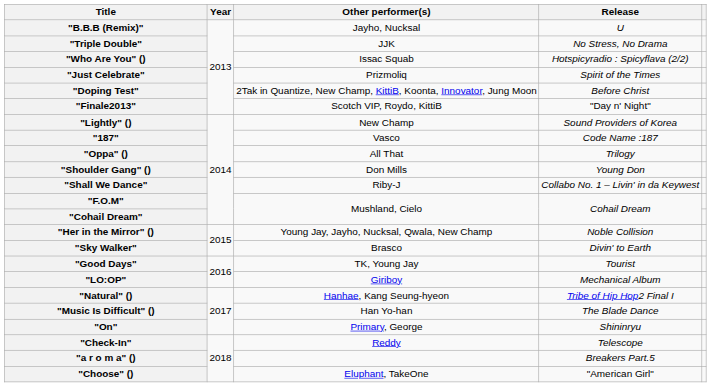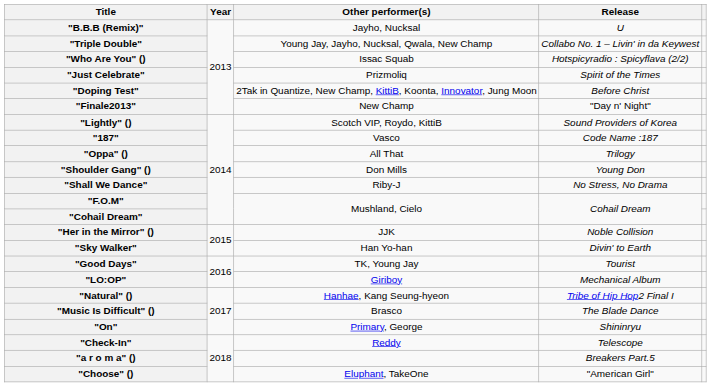 <table class="wikitable plainrowheaders" style="text-align:center;" border="1">
 <tr>
 <th scope="col" style="width:20em;">Title</th>
 <th scope="col">Year</th>
 <th scope="col">Other performer(s)</th>
 <th scope="col">Release</th>
 <th scope="col"></th>
 </tr>
 <tr>
 <th scope="row">"B.B.B (Remix)"</th>
 <td rowspan="6">2013</td>
 <td>Jayho, Nucksal</td>
 <td><em>U</em></td>
 <td></td>
 </tr>
 <tr>
 <th scope="row">"Triple Double"</th>
-<td>JJK</td>
-<td><em>No Stress, No Drama</em></td>
+<td>Young Jay, Jayho, Nucksal, Qwala, New Champ</td>
+<td><em>Collabo No. 1 – Livin' in da Keywest</em></td>
 <td></td>
 </tr>
 <tr>
 <th scope="row">"Who Are You" ()</th>
 <td>Issac Squab</td>
 <td><em>Hotspicyradio : Spicyflava (2/2)</em></td>
 <td></td>
 </tr>
 <tr>
 <th scope="row">"Just Celebrate"</th>
 <td>Prizmoliq</td>
 <td><em>Spirit of the Times</em></td>
 <td></td>
 </tr>
 <tr>
 <th scope="row">"Doping Test"</th>
 <td>2Tak in Quantize, New Champ, <a href='#'>KittiB</a>, Koonta, <a href='#'>Innovator</a>, Jung Moon</td>
 <td><em>Before Christ</em></td>
 <td></td>
 </tr>
 <tr>
 <th scope="row">"Finale2013"</th>
-<td>Scotch VIP, Roydo, KittiB</td>
+<td>New Champ</td>
 <td>"Day n' Night"</td>
 <td></td>
 </tr>
 <tr>
 <th scope="row">"Lightly" ()</th>
 <td rowspan="7">2014</td>
-<td>New Champ</td>
+<td>Scotch VIP, Roydo, KittiB</td>
 <td><em>Sound Providers of Korea</em></td>
 <td></td>
 </tr>
 <tr>
 <th scope="row">"187"</th>
 <td>Vasco</td>
 <td><em>Code Name :187</em></td>
 <td></td>
 </tr>
 <tr>
 <th scope="row">"Oppa" ()</th>
 <td>All That</td>
 <td><em>Trilogy</em></td>
 <td></td>
 </tr>
 <tr>
 <th scope="row">"Shoulder Gang" ()</th>
 <td>Don Mills</td>
 <td><em>Young Don</em></td>
 <td></td>
 </tr>
 <tr>
 <th scope="row">"Shall We Dance"</th>
 <td>Riby-J</td>
-<td><em>Collabo No. 1 – Livin' in da Keywest</em></td>
+<td><em>No Stress, No Drama</em></td>
 <td></td>
 </tr>
 <tr>
 <th scope="row">"F.O.M"</th>
 <td rowspan="2">Mushland, Cielo</td>
 <td rowspan="2"><em>Cohail Dream</em></td>
 <td></td>
 </tr>
 <tr>
 <th scope="row">"Cohail Dream"</th>
 <td></td>
 </tr>
 <tr>
 <th scope="row">"Her in the Mirror" ()</th>
 <td rowspan="2">2015</td>
-<td>Young Jay, Jayho, Nucksal, Qwala, New Champ</td>
+<td>JJK</td>
 <td><em>Noble Collision</em></td>
 <td></td>
 </tr>
 <tr>
 <th scope="row">"Sky Walker"</th>
-<td>Brasco</td>
+<td>Han Yo-han</td>
 <td><em>Divin' to Earth</em></td>
 <td></td>
 </tr>
 <tr>
 <th scope="row">"Good Days"</th>
 <td rowspan="2">2016</td>
 <td>TK, Young Jay</td>
 <td><em>Tourist</em></td>
 <td></td>
 </tr>
 <tr>
 <th scope="row">"LO:OP"</th>
 <td><a href='#'>Giriboy</a></td>
 <td><em>Mechanical Album</em></td>
 <td></td>
 </tr>
 <tr>
 <th scope="row">"Natural" ()</th>
 <td rowspan="3">2017</td>
 <td><a href='#'>Hanhae</a>, Kang Seung-hyeon</td>
 <td><em><a href='#'>Tribe of Hip Hop</a>2 Final I</em></td>
 <td></td>
 </tr>
 <tr>
 <th scope="row">"Music Is Difficult" ()</th>
-<td>Han Yo-han</td>
+<td>Brasco</td>
 <td><em>The Blade Dance</em></td>
 <td></td>
 </tr>
 <tr>
 <th scope="row">"On"</th>
 <td><a href='#'>Primary</a>, George</td>
 <td><em>Shininryu</em></td>
 <td></td>
 </tr>
 <tr>
 <th scope="row">"Check-In"</th>
 <td rowspan="3">2018</td>
 <td><a href='#'>Reddy</a></td>
 <td><em>Telescope</em></td>
 <td></td>
 </tr>
 <tr>
 <th scope="row">"a r o m a" ()</th>
 <td></td>
 <td><em>Breakers Part.5</em></td>
 <td></td>
 </tr>
 <tr>
 <th scope="row">"Choose" ()</th>
 <td><a href='#'>Eluphant</a>, TakeOne</td>
 <td>"American Girl"</td>
 <td></td>
 </tr>
 </table>
